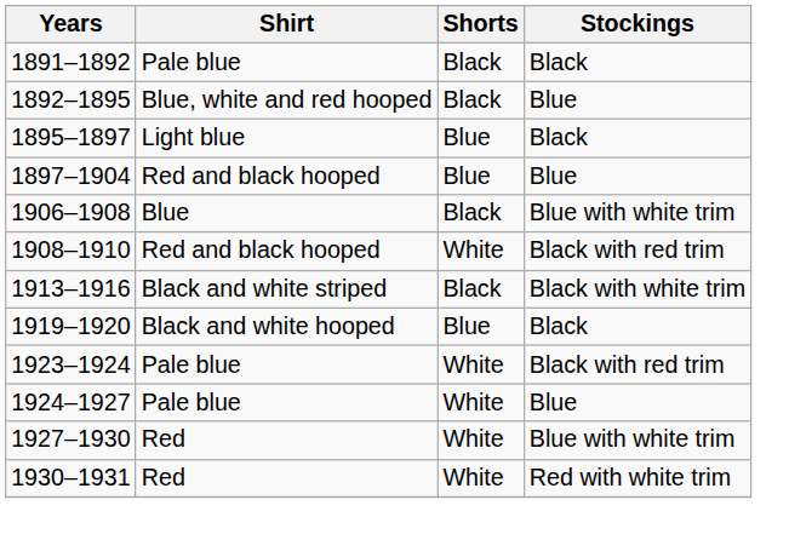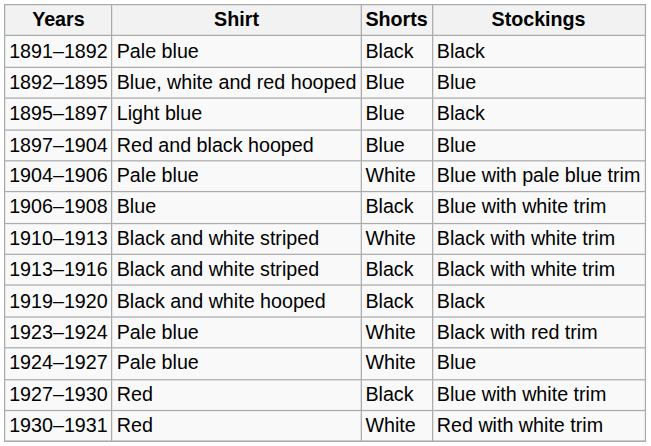 <table class="wikitable sortable">
 <tr>
 <th>Years</th>
 <th>Shirt</th>
 <th>Shorts</th>
 <th>Stockings</th>
 </tr>
 <tr>
 <td>1891–1892</td>
 <td>Pale blue</td>
 <td>Black</td>
 <td>Black</td>
 </tr>
 <tr>
 <td>1892–1895</td>
 <td>Blue, white and red hooped</td>
-<td>Black</td>
+<td>Blue</td>
 <td>Blue</td>
 </tr>
 <tr>
 <td>1895–1897</td>
 <td>Light blue</td>
 <td>Blue</td>
 <td>Black</td>
 </tr>
 <tr>
 <td>1897–1904</td>
 <td>Red and black hooped</td>
 <td>Blue</td>
 <td>Blue</td>
 </tr>
 <tr>
+<td>1904–1906</td>
+<td>Pale blue</td>
+<td>White</td>
+<td>Blue with pale blue trim</td>
+</tr>
+<tr>
 <td>1906–1908</td>
 <td>Blue</td>
 <td>Black</td>
 <td>Blue with white trim</td>
 </tr>
 <tr>
-<td>1908–1910</td>
-<td>Red and black hooped</td>
+<td>1910–1913</td>
+<td>Black and white striped</td>
 <td>White</td>
-<td>Black with red trim</td>
+<td>Black with white trim</td>
 </tr>
 <tr>
 <td>1913–1916</td>
 <td>Black and white striped</td>
 <td>Black</td>
 <td>Black with white trim</td>
 </tr>
 <tr>
 <td>1919–1920</td>
 <td>Black and white hooped</td>
-<td>Blue</td>
+<td>Black</td>
 <td>Black</td>
 </tr>
 <tr>
 <td>1923–1924</td>
 <td>Pale blue</td>
 <td>White</td>
 <td>Black with red trim</td>
 </tr>
 <tr>
 <td>1924–1927</td>
 <td>Pale blue</td>
 <td>White</td>
 <td>Blue</td>
 </tr>
 <tr>
 <td>1927–1930</td>
 <td>Red</td>
-<td>White</td>
+<td>Black</td>
 <td>Blue with white trim</td>
 </tr>
 <tr>
 <td>1930–1931</td>
 <td>Red</td>
 <td>White</td>
 <td>Red with white trim</td>
 </tr>
 <tr>
 </tr>
 </table>
